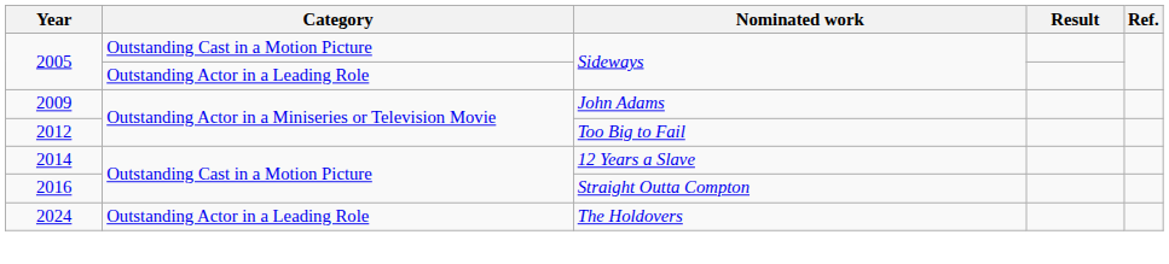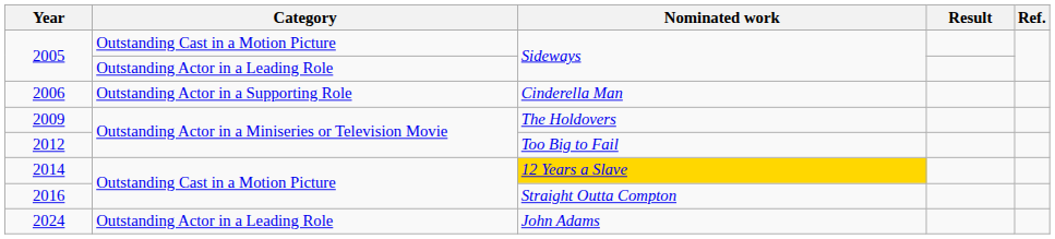 <table class=wikitable>
 <tr>
 <th scope="col" style="width:5em;">Year</th>
 <th scope="col" style="width:26em;">Category</th>
 <th scope="col" style="width:25em;">Nominated work</th>
 <th scope="col" style="width:5em;">Result</th>
 <th>Ref.</th>
 </tr>
 <tr>
 <td rowspan="2" align="center"><a href='#'>2005</a></td>
 <td><a href='#'>Outstanding Cast in a Motion Picture</a></td>
 <td rowspan="2"><em><a href='#'>Sideways</a></em></td>
 <td></td>
 <td align="center", rowspan=2></td>
 </tr>
 <tr>
 <td><a href='#'>Outstanding Actor in a Leading Role</a></td>
 <td></td>
 </tr>
 <tr>
+<td align="center"><a href='#'>2006</a></td>
+<td><a href='#'>Outstanding Actor in a Supporting Role</a></td>
+<td><em><a href='#'>Cinderella Man</a></em></td>
+<td></td>
+<td align="center"></td>
+</tr>
+<tr>
 <td align="center"><a href='#'>2009</a></td>
 <td rowspan="2"><a href='#'>Outstanding Actor in a Miniseries or Television Movie</a></td>
-<td><em><a href='#'>John Adams</a></em></td>
+<td><em><a href='#'>The Holdovers</a></em></td>
 <td></td>
 <td align="center"></td>
 </tr>
 <tr>
 <td align="center"><a href='#'>2012</a></td>
 <td><em><a href='#'>Too Big to Fail</a></em></td>
 <td></td>
 <td align="center"></td>
 </tr>
 <tr>
 <td align="center"><a href='#'>2014</a></td>
 <td rowspan="2"><a href='#'>Outstanding Cast in a Motion Picture</a></td>
-<td><em><a href='#'>12 Years a Slave</a></em></td>
+<td style="background: gold;"><em><a href='#'>12 Years a Slave</a></em></td>
 <td></td>
 <td align="center"></td>
 </tr>
 <tr>
 <td align="center"><a href='#'>2016</a></td>
 <td><em><a href='#'>Straight Outta Compton</a></em></td>
 <td></td>
 <td align="center"></td>
 </tr>
 <tr>
 <td align="center"><a href='#'>2024</a></td>
 <td><a href='#'>Outstanding Actor in a Leading Role</a></td>
-<td><em><a href='#'>The Holdovers</a></em></td>
+<td><em><a href='#'>John Adams</a></em></td>
 <td></td>
 <td align="center"></td>
 </tr>
 </table>
